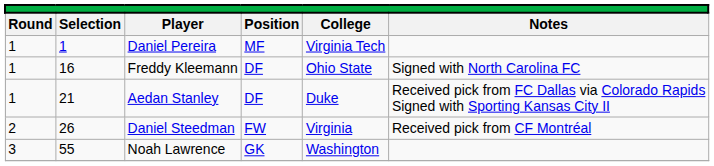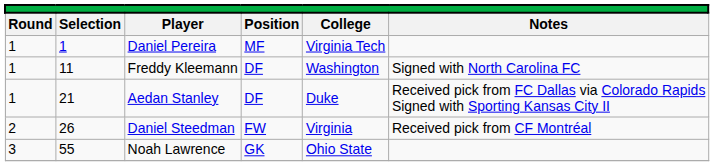 <table class="wikitable sortable" style="text-align:center; font-size:90%; text-align:left;">
 <tr style="border-spacing: 2px; border: 2px solid black;">
 <td colspan="6" bgcolor="#00AE42" color="#000000" border="#000000" align="center"><strong></strong></td>
 </tr>
 <tr>
 <th>Round</th>
 <th>Selection</th>
 <th>Player</th>
 <th>Position</th>
 <th>College</th>
 <th>Notes</th>
 </tr>
 <tr>
 <td>1</td>
 <td><a href='#'>1</a></td>
 <td> <a href='#'>Daniel Pereira</a></td>
 <td><a href='#'>MF</a></td>
 <td><a href='#'>Virginia Tech</a></td>
 <td></td>
 </tr>
 <tr>
 <td>1</td>
-<td>16</td>
+<td>11</td>
 <td> Freddy Kleemann</td>
 <td><a href='#'>DF</a></td>
-<td><a href='#'>Ohio State</a></td>
+<td><a href='#'>Washington</a></td>
 <td>Signed with <a href='#'>North Carolina FC</a></td>
 </tr>
 <tr>
 <td>1</td>
 <td>21</td>
 <td> <a href='#'>Aedan Stanley</a></td>
 <td><a href='#'>DF</a></td>
 <td><a href='#'>Duke</a></td>
 <td>Received pick from <a href='#'>FC Dallas</a> via <a href='#'>Colorado Rapids</a><br>Signed with <a href='#'>Sporting Kansas City II</a></td>
 </tr>
 <tr>
 <td>2</td>
 <td>26</td>
 <td> <a href='#'>Daniel Steedman</a></td>
 <td><a href='#'>FW</a></td>
 <td><a href='#'>Virginia</a></td>
 <td>Received pick from <a href='#'>CF Montréal</a></td>
 </tr>
 <tr>
 <td>3</td>
 <td>55</td>
 <td> Noah Lawrence</td>
 <td><a href='#'>GK</a></td>
-<td><a href='#'>Washington</a></td>
+<td><a href='#'>Ohio State</a></td>
 <td></td>
 </tr>
 <tr>
 </tr>
 </table>
